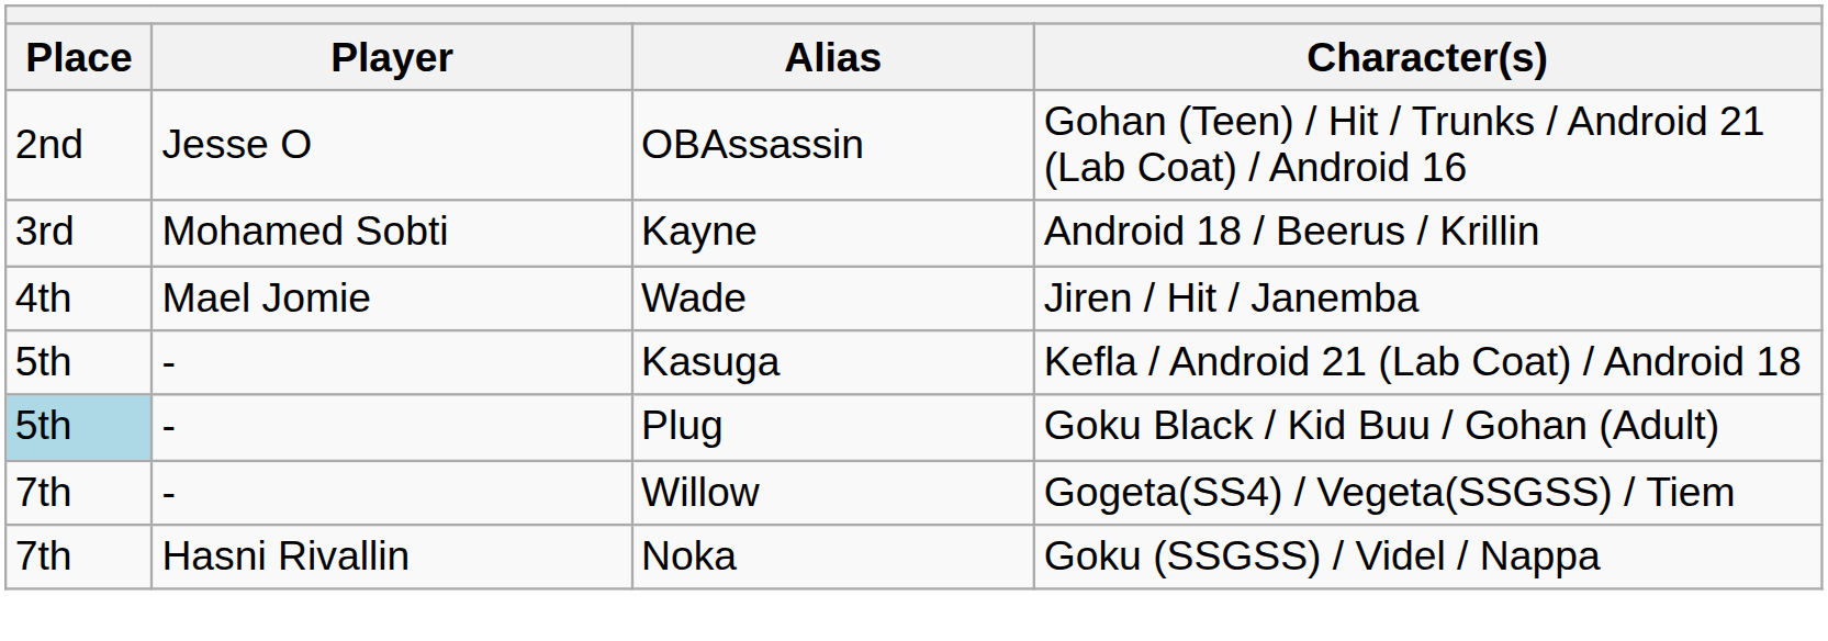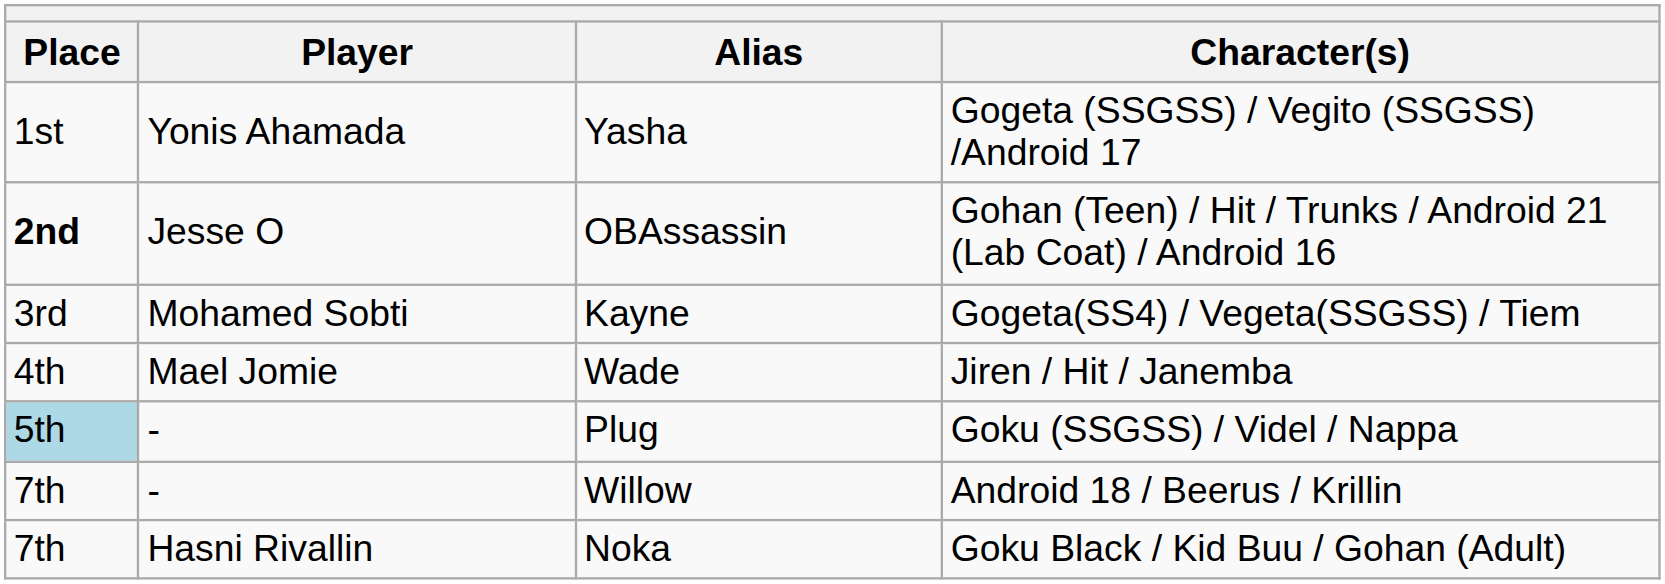 <table class="wikitable">
 <tr>
 <th colspan="4"><em></em> </th>
 </tr>
 <tr>
 <th style="width:50px;">Place</th>
 <th style="width:180px;">Player</th>
 <th style="width:150px;">Alias</th>
 <th style="width:300px;">Character(s)</th>
 </tr>
 <tr>
-<td>2nd</td>
+<td>1st</td>
+<td> Yonis Ahamada</td>
+<td>Yasha</td>
+<td>Gogeta (SSGSS) / Vegito (SSGSS) /Android 17</td>
+</tr>
+<tr>
+<td><strong>2nd</strong></td>
 <td> Jesse O</td>
 <td>OBAssassin</td>
 <td>Gohan (Teen) / Hit / Trunks / Android 21 (Lab Coat) / Android 16</td>
 </tr>
 <tr>
 <td>3rd</td>
 <td> Mohamed Sobti</td>
 <td>Kayne</td>
-<td>Android 18 / Beerus / Krillin</td>
+<td>Gogeta(SS4) / Vegeta(SSGSS) / Tiem</td>
 </tr>
 <tr>
 <td>4th</td>
 <td> Mael Jomie</td>
 <td>Wade</td>
 <td>Jiren / Hit / Janemba</td>
 </tr>
 <tr>
-<td>5th</td>
-<td> -</td>
-<td>Kasuga</td>
-<td>Kefla / Android 21 (Lab Coat) / Android 18</td>
-</tr>
-<tr>
 <td style="background: lightblue;">5th</td>
 <td> -</td>
 <td>Plug</td>
-<td>Goku Black / Kid Buu / Gohan (Adult)</td>
+<td>Goku (SSGSS) / Videl / Nappa</td>
 </tr>
 <tr>
 <td>7th</td>
 <td> -</td>
 <td>Willow</td>
-<td>Gogeta(SS4) / Vegeta(SSGSS) / Tiem</td>
+<td>Android 18 / Beerus / Krillin</td>
 </tr>
 <tr>
 <td>7th</td>
 <td> Hasni Rivallin</td>
 <td>Noka</td>
-<td>Goku (SSGSS) / Videl / Nappa</td>
+<td>Goku Black / Kid Buu / Gohan (Adult)</td>
 </tr>
 </table>
